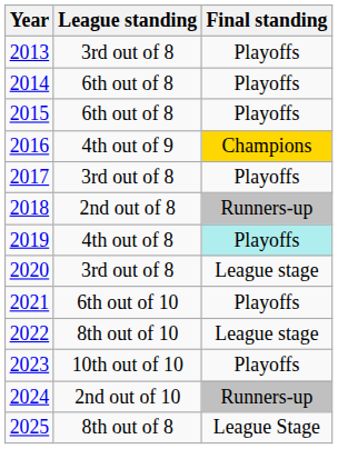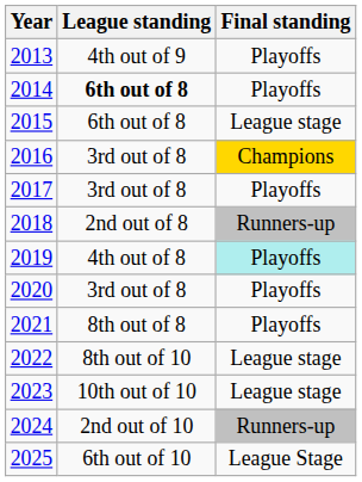 <table class="wikitable" style="text-align:center;">
 <tr>
 <th>Year</th>
 <th>League standing</th>
 <th>Final standing</th>
 </tr>
 <tr>
 <td><a href='#'>2013</a></td>
-<td>3rd out of 8</td>
+<td>4th out of 9</td>
 <td>Playoffs</td>
 </tr>
 <tr>
 <td><a href='#'>2014</a></td>
-<td>6th out of 8</td>
+<td><strong>6th out of 8</strong></td>
 <td>Playoffs</td>
 </tr>
 <tr>
 <td><a href='#'>2015</a></td>
 <td>6th out of 8</td>
-<td>Playoffs</td>
+<td>League stage</td>
 </tr>
 <tr>
 <td><a href='#'>2016</a></td>
-<td>4th out of 9</td>
+<td>3rd out of 8</td>
 <td style="background: gold;">Champions</td>
 </tr>
 <tr>
 <td><a href='#'>2017</a></td>
 <td>3rd out of 8</td>
 <td>Playoffs</td>
 </tr>
 <tr>
 <td><a href='#'>2018</a></td>
 <td>2nd out of 8</td>
 <td style="background: silver;">Runners-up</td>
 </tr>
 <tr>
 <td><a href='#'>2019</a></td>
 <td>4th out of 8</td>
 <td style="background: paleturquoise;">Playoffs</td>
 </tr>
 <tr>
 <td><a href='#'>2020</a></td>
 <td>3rd out of 8</td>
-<td>League stage</td>
+<td>Playoffs</td>
 </tr>
 <tr>
 <td><a href='#'>2021</a></td>
-<td>6th out of 10</td>
+<td>8th out of 8</td>
 <td>Playoffs</td>
 </tr>
 <tr>
 <td><a href='#'>2022</a></td>
 <td>8th out of 10</td>
 <td>League stage</td>
 </tr>
 <tr>
 <td><a href='#'>2023</a></td>
 <td>10th out of 10</td>
-<td>Playoffs</td>
+<td>League stage</td>
 </tr>
 <tr>
 <td><a href='#'>2024</a></td>
 <td>2nd out of 10</td>
 <td style="background: silver;">Runners-up</td>
 </tr>
 <tr>
 <td><a href='#'>2025</a></td>
-<td>8th out of 8</td>
+<td>6th out of 10</td>
 <td>League Stage</td>
 </tr>
 </table>
